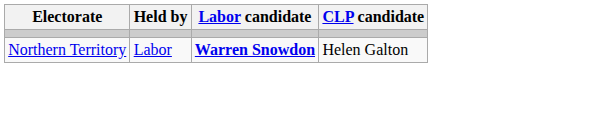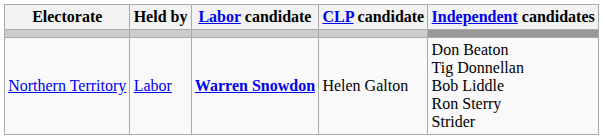 <table class="wikitable">
 <tr>
 <th>Electorate</th>
 <th>Held by</th>
 <th><a href='#'>Labor</a> candidate</th>
 <th><a href='#'>CLP</a> candidate</th>
+<th><a href='#'>Independent</a> candidates</th>
 </tr>
 <tr bgcolor="#cccccc">
 <td></td>
 <td></td>
 <td></td>
 <td></td>
+<td bgcolor="#999999"></td>
 </tr>
 <tr>
 <td><a href='#'>Northern Territory</a></td>
 <td><a href='#'>Labor</a></td>
 <td><strong><a href='#'>Warren Snowdon</a></strong></td>
 <td>Helen Galton</td>
+<td>Don Beaton<br>Tig Donnellan<br>Bob Liddle<br>Ron Sterry<br>Strider</td>
 </tr>
 </table>
